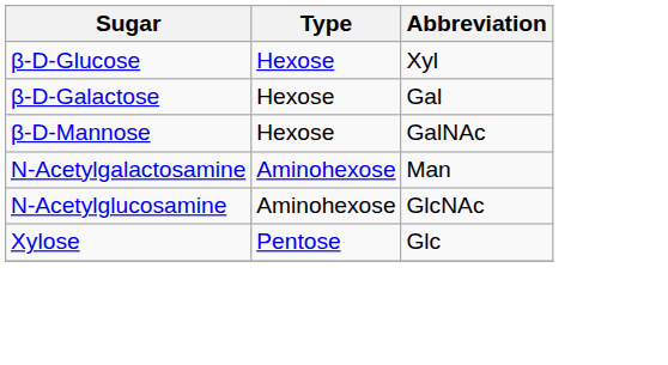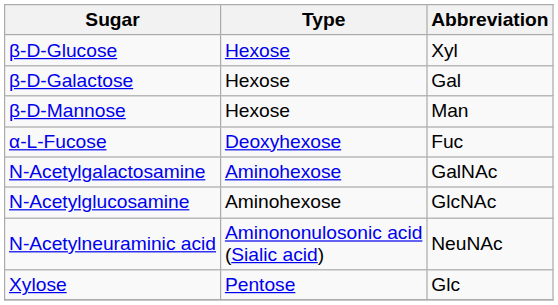 <table class="wikitable">
 <tr>
 <th>Sugar</th>
 <th>Type</th>
 <th>Abbreviation</th>
 </tr>
 <tr>
 <td><a href='#'>β-D-Glucose</a></td>
 <td><a href='#'>Hexose</a></td>
 <td>Xyl</td>
 </tr>
 <tr>
 <td><a href='#'>β-D-Galactose</a></td>
 <td>Hexose</td>
 <td>Gal</td>
 </tr>
 <tr>
 <td><a href='#'>β-D-Mannose</a></td>
 <td>Hexose</td>
-<td>GalNAc</td>
+<td>Man</td>
+</tr>
+<tr>
+<td><a href='#'>α-L-Fucose</a></td>
+<td><a href='#'>Deoxyhexose</a></td>
+<td>Fuc</td>
 </tr>
 <tr>
 <td><a href='#'>N-Acetylgalactosamine</a></td>
 <td><a href='#'>Aminohexose</a></td>
-<td>Man</td>
+<td>GalNAc</td>
 </tr>
 <tr>
 <td><a href='#'>N-Acetylglucosamine</a></td>
 <td>Aminohexose</td>
 <td>GlcNAc</td>
+</tr>
+<tr>
+<td><a href='#'>N-Acetylneuraminic acid</a></td>
+<td><a href='#'>Aminononulosonic acid</a><br>(<a href='#'>Sialic acid</a>)</td>
+<td>NeuNAc</td>
 </tr>
 <tr>
 <td><a href='#'>Xylose</a></td>
 <td><a href='#'>Pentose</a></td>
 <td>Glc</td>
 </tr>
 <tr>
 </tr>
 </table>
